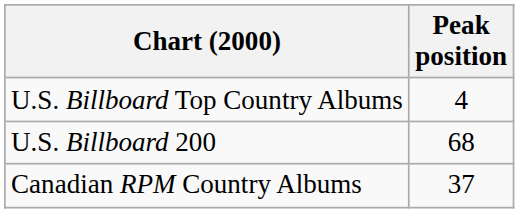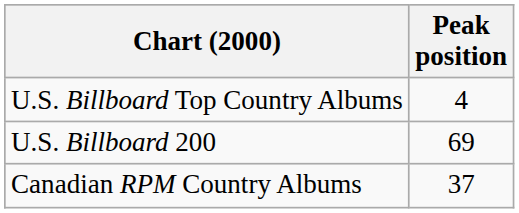 <table class="wikitable">
 <tr>
 <th>Chart (2000)</th>
 <th>Peak<br>position</th>
 </tr>
 <tr>
 <td>U.S. <em>Billboard</em> Top Country Albums</td>
 <td align="center">4</td>
 </tr>
 <tr>
 <td>U.S. <em>Billboard</em> 200</td>
-<td align="center">68</td>
+<td align="center">69</td>
 </tr>
 <tr>
 <td>Canadian <em>RPM</em> Country Albums</td>
 <td align="center">37</td>
 </tr>
 </table>
